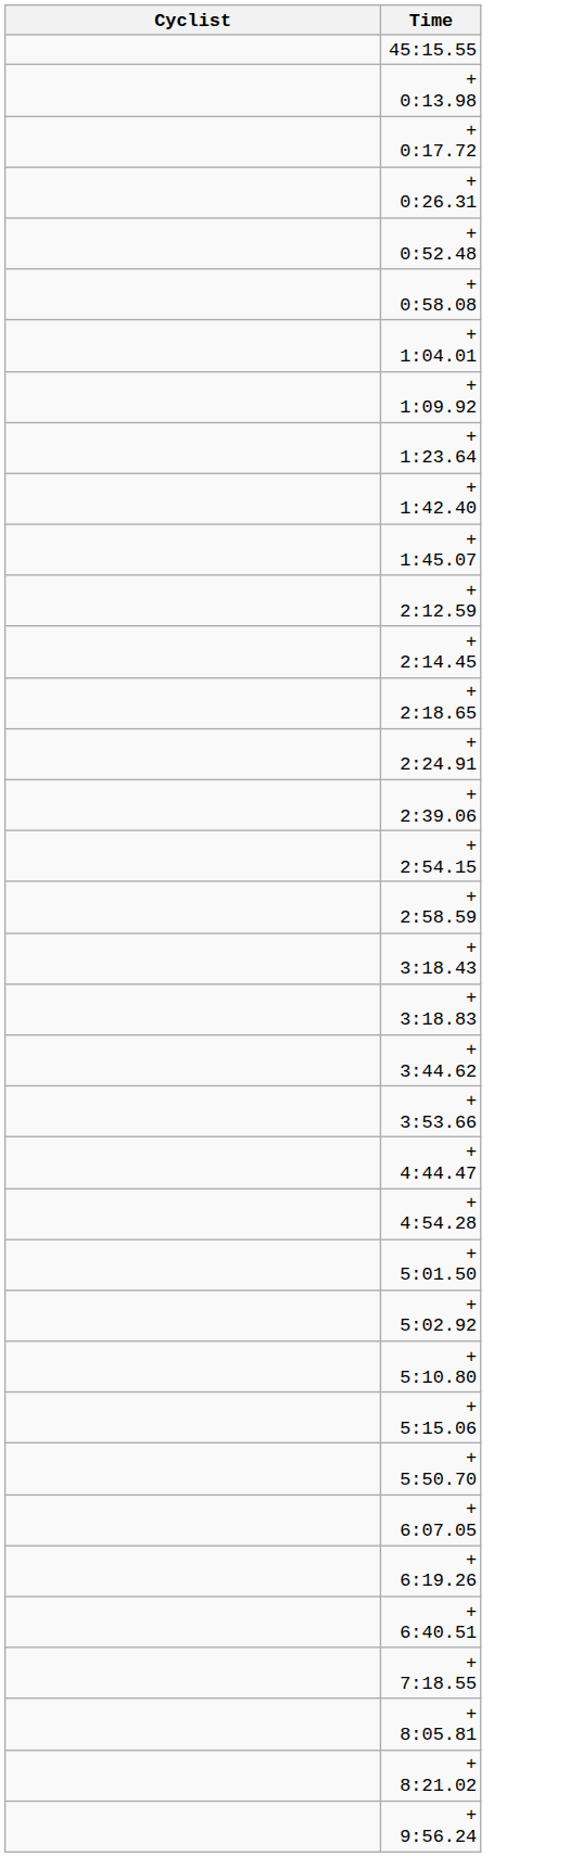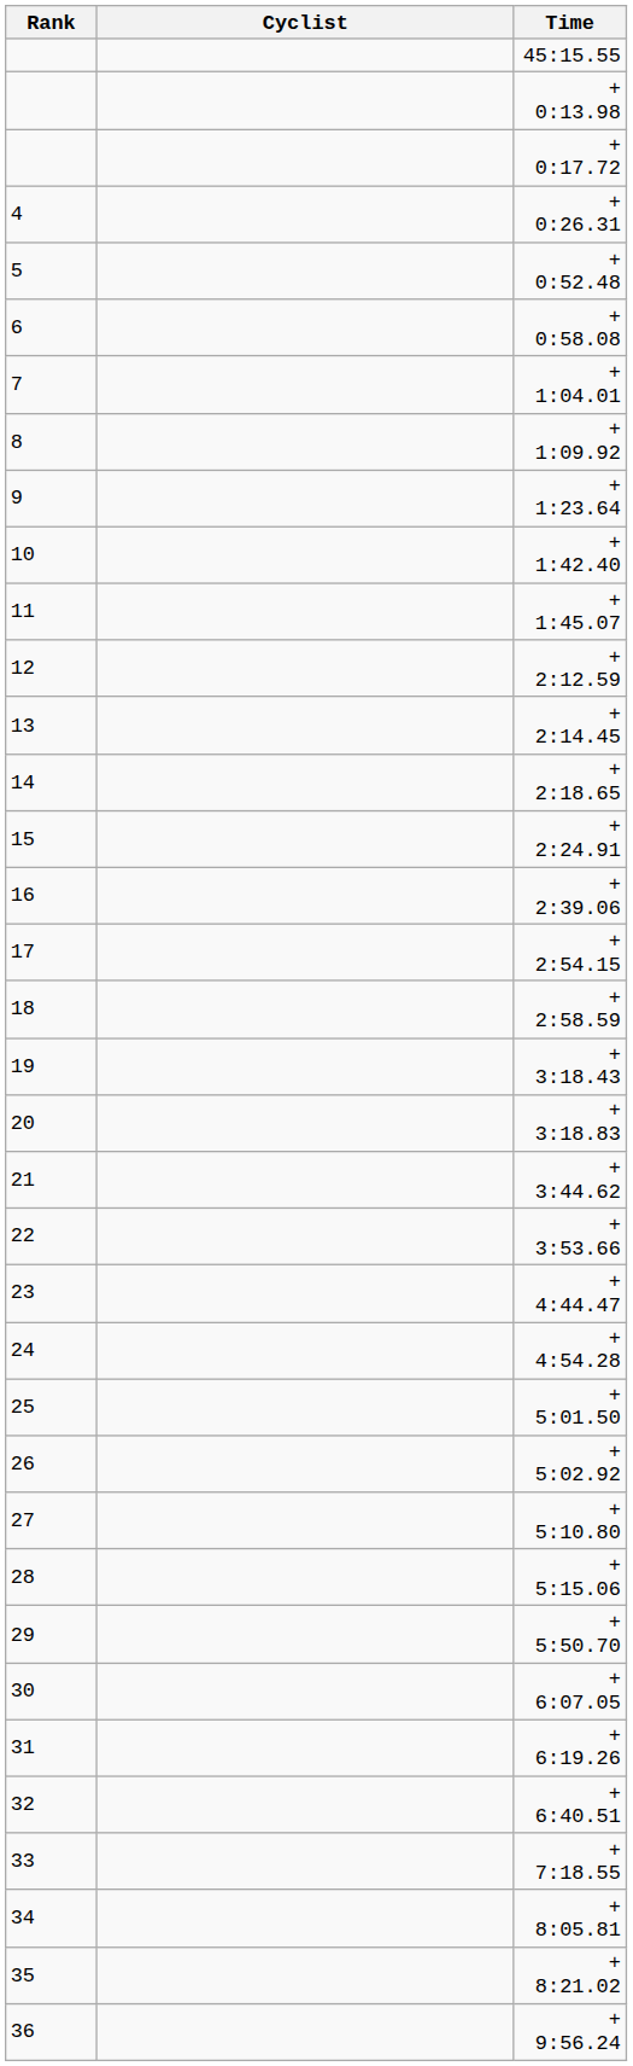 <table class="wikitable">
 <tr>
+<th style="width: 4em;">Rank</th>
 <th style="width: 20em;">Cyclist</th>
 <th style="width: 5em;">Time</th>
 </tr>
 <tr>
 <td></td>
+<td></td>
 <td align="right">45:15.55</td>
 </tr>
 <tr>
+<td></td>
 <td></td>
 <td align="right">+ 0:13.98</td>
 </tr>
 <tr>
 <td></td>
+<td></td>
 <td align="right">+ 0:17.72</td>
 </tr>
 <tr>
+<td>4</td>
 <td></td>
 <td align="right">+ 0:26.31</td>
 </tr>
 <tr>
+<td>5</td>
 <td></td>
 <td align="right">+ 0:52.48</td>
 </tr>
 <tr>
+<td>6</td>
 <td></td>
 <td align="right">+ 0:58.08</td>
 </tr>
 <tr>
+<td>7</td>
 <td></td>
 <td align="right">+ 1:04.01</td>
 </tr>
 <tr>
+<td>8</td>
 <td></td>
 <td align="right">+ 1:09.92</td>
 </tr>
 <tr>
+<td>9</td>
 <td></td>
 <td align="right">+ 1:23.64</td>
 </tr>
 <tr>
+<td>10</td>
 <td></td>
 <td align="right">+ 1:42.40</td>
 </tr>
 <tr>
+<td>11</td>
 <td></td>
 <td align="right">+ 1:45.07</td>
 </tr>
 <tr>
+<td>12</td>
 <td></td>
 <td align="right">+ 2:12.59</td>
 </tr>
 <tr>
+<td>13</td>
 <td></td>
 <td align="right">+ 2:14.45</td>
 </tr>
 <tr>
+<td>14</td>
 <td></td>
 <td align="right">+ 2:18.65</td>
 </tr>
 <tr>
+<td>15</td>
 <td></td>
 <td align="right">+ 2:24.91</td>
 </tr>
 <tr>
+<td>16</td>
 <td></td>
 <td align="right">+ 2:39.06</td>
 </tr>
 <tr>
+<td>17</td>
 <td></td>
 <td align="right">+ 2:54.15</td>
 </tr>
 <tr>
+<td>18</td>
 <td></td>
 <td align="right">+ 2:58.59</td>
 </tr>
 <tr>
+<td>19</td>
 <td></td>
 <td align="right">+ 3:18.43</td>
 </tr>
 <tr>
+<td>20</td>
 <td></td>
 <td align="right">+ 3:18.83</td>
 </tr>
 <tr>
+<td>21</td>
 <td></td>
 <td align="right">+ 3:44.62</td>
 </tr>
 <tr>
+<td>22</td>
 <td></td>
 <td align="right">+ 3:53.66</td>
 </tr>
 <tr>
+<td>23</td>
 <td></td>
 <td align="right">+ 4:44.47</td>
 </tr>
 <tr>
+<td>24</td>
 <td></td>
 <td align="right">+ 4:54.28</td>
 </tr>
 <tr>
+<td>25</td>
 <td></td>
 <td align="right">+ 5:01.50</td>
 </tr>
 <tr>
+<td>26</td>
 <td></td>
 <td align="right">+ 5:02.92</td>
 </tr>
 <tr>
+<td>27</td>
 <td></td>
 <td align="right">+ 5:10.80</td>
 </tr>
 <tr>
+<td>28</td>
 <td></td>
 <td align="right">+ 5:15.06</td>
 </tr>
 <tr>
+<td>29</td>
 <td></td>
 <td align="right">+ 5:50.70</td>
 </tr>
 <tr>
+<td>30</td>
 <td></td>
 <td align="right">+ 6:07.05</td>
 </tr>
 <tr>
+<td>31</td>
 <td></td>
 <td align="right">+ 6:19.26</td>
 </tr>
 <tr>
+<td>32</td>
 <td></td>
 <td align="right">+ 6:40.51</td>
 </tr>
 <tr>
+<td>33</td>
 <td></td>
 <td align="right">+ 7:18.55</td>
 </tr>
 <tr>
+<td>34</td>
 <td></td>
 <td align="right">+ 8:05.81</td>
 </tr>
 <tr>
+<td>35</td>
 <td></td>
 <td align="right">+ 8:21.02</td>
 </tr>
 <tr>
+<td>36</td>
 <td></td>
 <td align="right">+ 9:56.24</td>
 </tr>
 </table>
